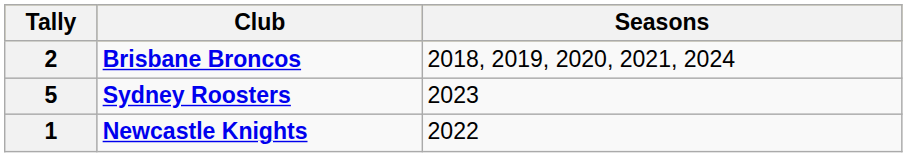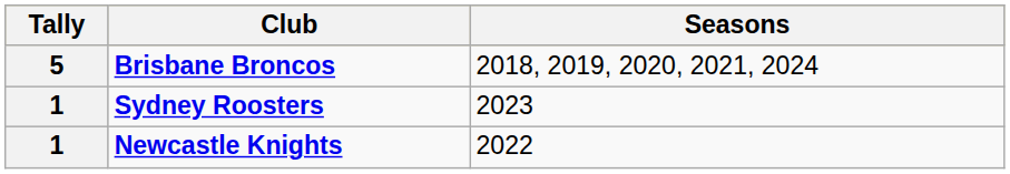 <table class="wikitable" style="width:100%;">
 <tr style="background:#bdb76b;">
 <th>Tally</th>
 <th>Club</th>
 <th>Seasons</th>
 </tr>
 <tr>
-<th>2</th>
+<th>5</th>
 <td> <strong><a href='#'>Brisbane Broncos</a></strong></td>
 <td>2018, 2019, 2020, 2021, 2024</td>
 </tr>
 <tr>
-<th>5</th>
+<th>1</th>
 <td> <strong><a href='#'>Sydney Roosters</a></strong></td>
 <td>2023</td>
 </tr>
 <tr>
 <th>1</th>
 <td> <strong><a href='#'>Newcastle Knights</a></strong></td>
 <td>2022</td>
 </tr>
 </table>
